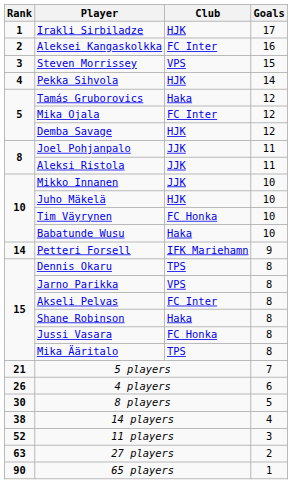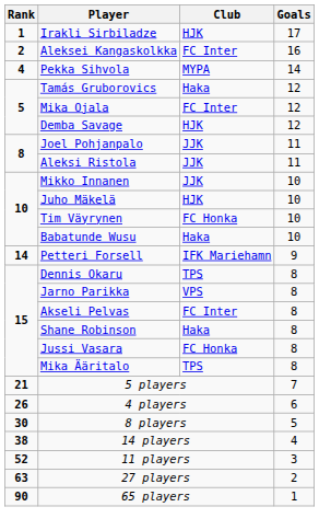 <table class="wikitable" style="text-align:center">
 <tr>
 <th>Rank</th>
 <th>Player</th>
 <th>Club</th>
 <th>Goals</th>
 </tr>
 <tr>
 <td rowspan="1"><strong>1</strong></td>
 <td align="left"> <a href='#'>Irakli Sirbiladze</a></td>
 <td align="left"><a href='#'>HJK</a></td>
 <td>17</td>
 </tr>
 <tr>
 <td rowspan="1"><strong>2</strong></td>
 <td align="left"> <a href='#'>Aleksei Kangaskolkka</a></td>
 <td align="left"><a href='#'>FC Inter</a></td>
 <td>16</td>
 </tr>
 <tr>
-<td rowspan="1"><strong>3</strong></td>
-<td align="left"> <a href='#'>Steven Morrissey</a></td>
-<td align="left"><a href='#'>VPS</a></td>
-<td>15</td>
-</tr>
-<tr>
 <td rowspan="1"><strong>4</strong></td>
 <td align="left"> <a href='#'>Pekka Sihvola</a></td>
-<td align="left"><a href='#'>HJK</a></td>
+<td align="left"><a href='#'>MYPA</a></td>
 <td>14</td>
 </tr>
 <tr>
 <td rowspan="3"><strong>5</strong></td>
 <td align="left"> <a href='#'>Tamás Gruborovics</a></td>
 <td align="left"><a href='#'>Haka</a></td>
 <td>12</td>
 </tr>
 <tr>
 <td align="left"> <a href='#'>Mika Ojala</a></td>
 <td align="left"><a href='#'>FC Inter</a></td>
 <td>12</td>
 </tr>
 <tr>
 <td align="left"> <a href='#'>Demba Savage</a></td>
 <td align="left"><a href='#'>HJK</a></td>
 <td>12</td>
 </tr>
 <tr>
 <td rowspan="2"><strong>8</strong></td>
 <td align="left"> <a href='#'>Joel Pohjanpalo</a></td>
 <td align="left"><a href='#'>JJK</a></td>
 <td>11</td>
 </tr>
 <tr>
 <td align="left"> <a href='#'>Aleksi Ristola</a></td>
 <td align="left"><a href='#'>JJK</a></td>
 <td>11</td>
 </tr>
 <tr>
 <td rowspan="4"><strong>10</strong></td>
 <td align="left"> <a href='#'>Mikko Innanen</a></td>
 <td align="left"><a href='#'>JJK</a></td>
 <td>10</td>
 </tr>
 <tr>
 <td align="left"> <a href='#'>Juho Mäkelä</a></td>
 <td align="left"><a href='#'>HJK</a></td>
 <td>10</td>
 </tr>
 <tr>
 <td align="left"> <a href='#'>Tim Väyrynen</a></td>
 <td align="left"><a href='#'>FC Honka</a></td>
 <td>10</td>
 </tr>
 <tr>
 <td align="left"> <a href='#'>Babatunde Wusu</a></td>
 <td align="left"><a href='#'>Haka</a></td>
 <td>10</td>
 </tr>
 <tr>
 <td rowspan="1"><strong>14</strong></td>
 <td align="left"> <a href='#'>Petteri Forsell</a></td>
 <td align="left"><a href='#'>IFK Mariehamn</a></td>
 <td>9</td>
 </tr>
 <tr>
 <td rowspan="6"><strong>15</strong></td>
 <td align="left"> <a href='#'>Dennis Okaru</a></td>
 <td align="left"><a href='#'>TPS</a></td>
 <td>8</td>
 </tr>
 <tr>
 <td align="left"> <a href='#'>Jarno Parikka</a></td>
 <td align="left"><a href='#'>VPS</a></td>
 <td>8</td>
 </tr>
 <tr>
 <td align="left"> <a href='#'>Akseli Pelvas</a></td>
 <td align="left"><a href='#'>FC Inter</a></td>
 <td>8</td>
 </tr>
 <tr>
 <td align="left"> <a href='#'>Shane Robinson</a></td>
 <td align="left"><a href='#'>Haka</a></td>
 <td>8</td>
 </tr>
 <tr>
 <td align="left"> <a href='#'>Jussi Vasara</a></td>
 <td align="left"><a href='#'>FC Honka</a></td>
 <td>8</td>
 </tr>
 <tr>
 <td align="left"> <a href='#'>Mika Ääritalo</a></td>
 <td align="left"><a href='#'>TPS</a></td>
 <td>8</td>
 </tr>
 <tr>
 <td rowspan=1 align="center"><strong>21</strong></td>
 <td colspan=2 align="center"><em>5 players</em></td>
 <td rowspan=1 align="center">7</td>
 </tr>
 <tr>
 <td rowspan=1 align="center"><strong>26</strong></td>
 <td colspan=2 align="center"><em>4 players</em></td>
 <td rowspan=1 align="center">6</td>
 </tr>
 <tr>
 <td rowspan=1 align="center"><strong>30</strong></td>
 <td colspan=2 align="center"><em>8 players</em></td>
 <td rowspan=1 align="center">5</td>
 </tr>
 <tr>
 <td rowspan=1 align="center"><strong>38</strong></td>
 <td colspan=2 align="center"><em>14 players</em></td>
 <td rowspan=1 align="center">4</td>
 </tr>
 <tr>
 <td rowspan=1 align="center"><strong>52</strong></td>
 <td colspan=2 align="center"><em>11 players</em></td>
 <td rowspan=1 align="center">3</td>
 </tr>
 <tr>
 <td rowspan=1 align="center"><strong>63</strong></td>
 <td colspan=2 align="center"><em>27 players</em></td>
 <td rowspan=1 align="center">2</td>
 </tr>
 <tr>
 <td rowspan=1 align="center"><strong>90</strong></td>
 <td colspan=2 align="center"><em>65 players</em></td>
 <td rowspan=1 align="center">1</td>
 </tr>
 </table>
